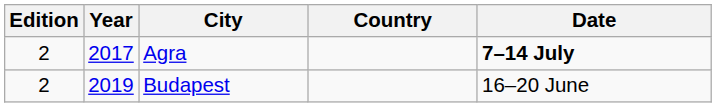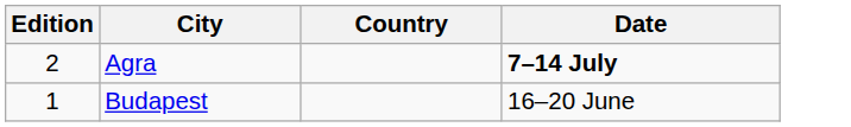 <table class="wikitable">
 <tr>
 <th width=20>Edition</th>
-<th width=20>Year</th>
 <th width=125>City</th>
 <th width=125>Country</th>
 <th width=175>Date</th>
 </tr>
 <tr>
 <td align="center">2</td>
-<td align=center><a href='#'>2017</a></td>
 <td><a href='#'>Agra</a></td>
 <td></td>
 <td><strong>7–14 July</strong></td>
 </tr>
 <tr>
-<td align="center">2</td>
-<td align=center><a href='#'>2019</a></td>
+<td align="center">1</td>
 <td><a href='#'>Budapest</a></td>
 <td></td>
 <td>16–20 June</td>
 </tr>
 </table>
